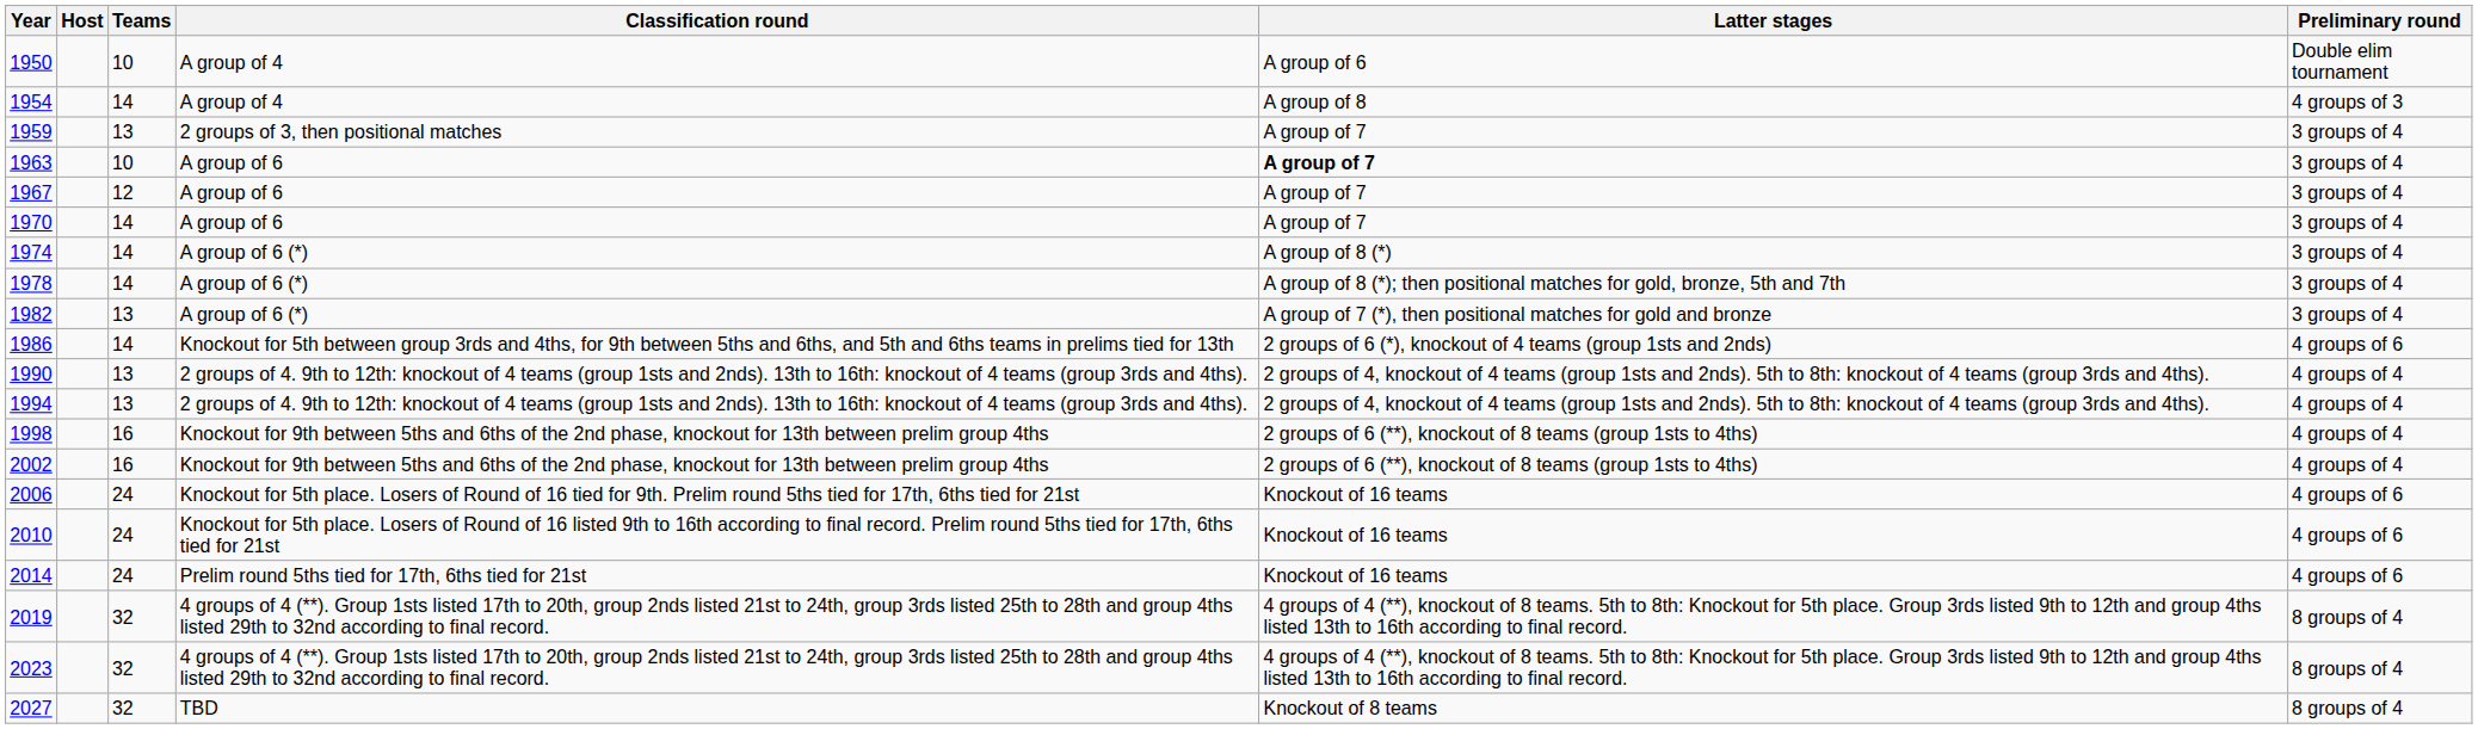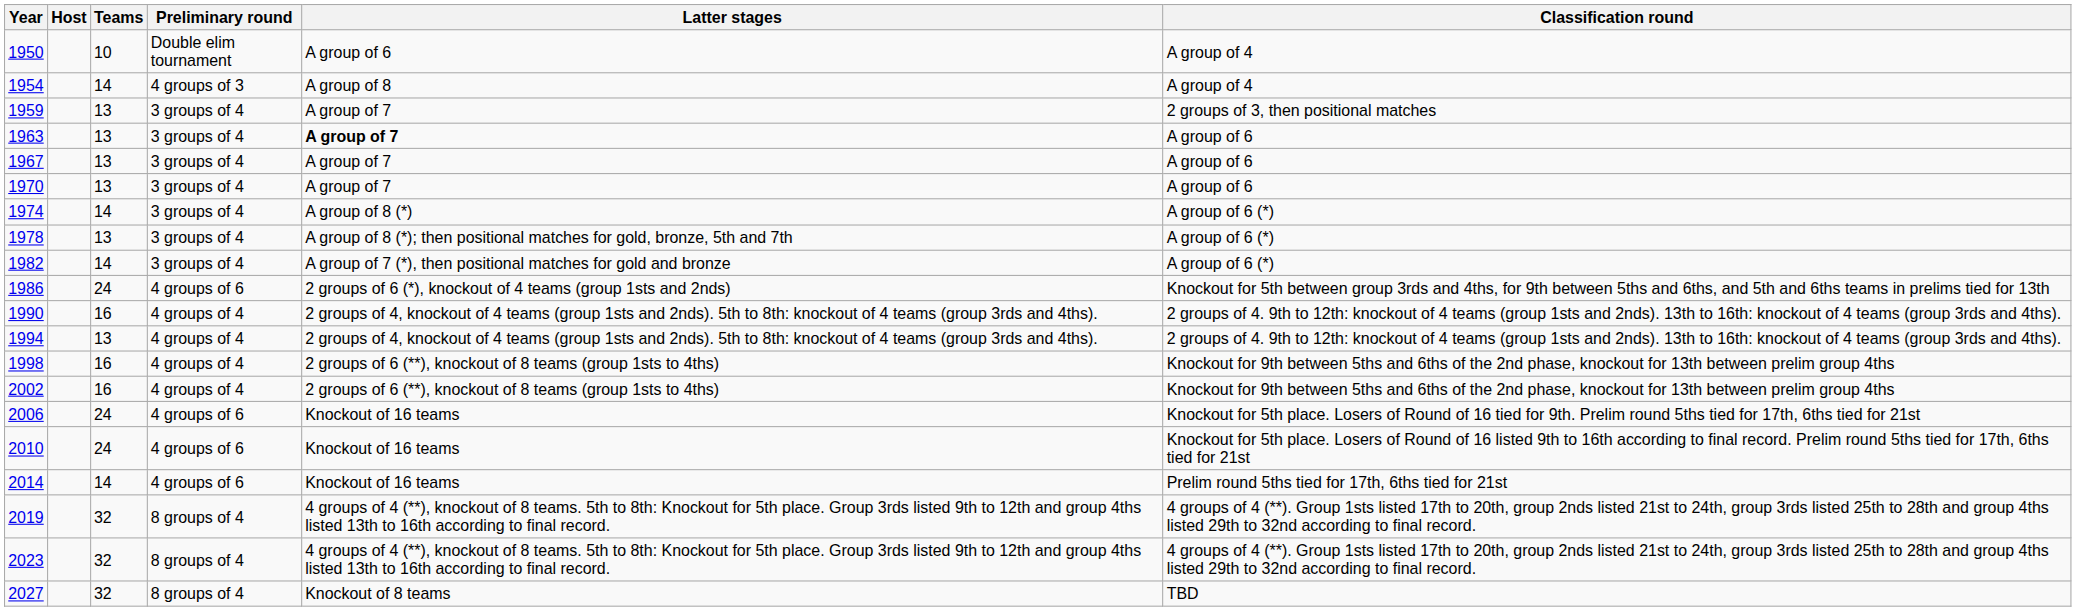 <table class=wikitable style="font-size:95%;">
 <tr>
 <th>Year</th>
 <th>Host</th>
 <th>Teams</th>
+<th>Preliminary round</th>
+<th>Latter stages</th>
 <th>Classification round</th>
-<th>Latter stages</th>
-<th>Preliminary round</th>
 </tr>
 <tr>
 <td><a href='#'>1950</a></td>
 <td></td>
 <td>10</td>
+<td>Double elim tournament</td>
+<td>A group of 6</td>
 <td>A group of 4</td>
-<td>A group of 6</td>
-<td>Double elim tournament</td>
 </tr>
 <tr>
 <td><a href='#'>1954</a></td>
 <td></td>
 <td>14</td>
+<td>4 groups of 3</td>
+<td>A group of 8</td>
 <td>A group of 4</td>
-<td>A group of 8</td>
-<td>4 groups of 3</td>
 </tr>
 <tr>
 <td><a href='#'>1959</a></td>
 <td></td>
 <td>13</td>
+<td>3 groups of 4</td>
+<td>A group of 7</td>
 <td>2 groups of 3, then positional matches</td>
-<td>A group of 7</td>
-<td>3 groups of 4</td>
 </tr>
 <tr>
 <td><a href='#'>1963</a></td>
 <td></td>
-<td>10</td>
+<td>13</td>
+<td>3 groups of 4</td>
+<td><strong>A group of 7</strong></td>
 <td>A group of 6</td>
-<td><strong>A group of 7</strong></td>
-<td>3 groups of 4</td>
 </tr>
 <tr>
 <td><a href='#'>1967</a></td>
 <td></td>
-<td>12</td>
+<td>13</td>
+<td>3 groups of 4</td>
+<td>A group of 7</td>
 <td>A group of 6</td>
-<td>A group of 7</td>
-<td>3 groups of 4</td>
 </tr>
 <tr>
 <td><a href='#'>1970</a></td>
 <td></td>
-<td>14</td>
+<td>13</td>
+<td>3 groups of 4</td>
+<td>A group of 7</td>
 <td>A group of 6</td>
-<td>A group of 7</td>
-<td>3 groups of 4</td>
 </tr>
 <tr>
 <td><a href='#'>1974</a></td>
 <td></td>
 <td>14</td>
+<td>3 groups of 4</td>
+<td>A group of 8 (*)</td>
 <td>A group of 6 (*)</td>
-<td>A group of 8 (*)</td>
-<td>3 groups of 4</td>
 </tr>
 <tr>
 <td><a href='#'>1978</a></td>
 <td></td>
-<td>14</td>
+<td>13</td>
+<td>3 groups of 4</td>
+<td>A group of 8 (*); then positional matches for gold, bronze, 5th and 7th</td>
 <td>A group of 6 (*)</td>
-<td>A group of 8 (*); then positional matches for gold, bronze, 5th and 7th</td>
-<td>3 groups of 4</td>
 </tr>
 <tr>
 <td><a href='#'>1982</a></td>
 <td></td>
-<td>13</td>
+<td>14</td>
+<td>3 groups of 4</td>
+<td>A group of 7 (*), then positional matches for gold and bronze</td>
 <td>A group of 6 (*)</td>
-<td>A group of 7 (*), then positional matches for gold and bronze</td>
-<td>3 groups of 4</td>
 </tr>
 <tr>
 <td><a href='#'>1986</a></td>
 <td></td>
-<td>14</td>
+<td>24</td>
+<td>4 groups of 6</td>
+<td>2 groups of 6 (*), knockout of 4 teams (group 1sts and 2nds)</td>
 <td>Knockout for 5th between group 3rds and 4ths, for 9th between 5ths and 6ths, and 5th and 6ths teams in prelims tied for 13th</td>
-<td>2 groups of 6 (*), knockout of 4 teams (group 1sts and 2nds)</td>
-<td>4 groups of 6</td>
 </tr>
 <tr>
 <td><a href='#'>1990</a></td>
 <td></td>
-<td>13</td>
+<td>16</td>
+<td>4 groups of 4</td>
+<td>2 groups of 4, knockout of 4 teams (group 1sts and 2nds). 5th to 8th: knockout of 4 teams (group 3rds and 4ths).</td>
 <td>2 groups of 4. 9th to 12th: knockout of 4 teams (group 1sts and 2nds). 13th to 16th: knockout of 4 teams (group 3rds and 4ths).</td>
-<td>2 groups of 4, knockout of 4 teams (group 1sts and 2nds). 5th to 8th: knockout of 4 teams (group 3rds and 4ths).</td>
-<td>4 groups of 4</td>
 </tr>
 <tr>
 <td><a href='#'>1994</a></td>
 <td></td>
 <td>13</td>
+<td>4 groups of 4</td>
+<td>2 groups of 4, knockout of 4 teams (group 1sts and 2nds). 5th to 8th: knockout of 4 teams (group 3rds and 4ths).</td>
 <td>2 groups of 4. 9th to 12th: knockout of 4 teams (group 1sts and 2nds). 13th to 16th: knockout of 4 teams (group 3rds and 4ths).</td>
-<td>2 groups of 4, knockout of 4 teams (group 1sts and 2nds). 5th to 8th: knockout of 4 teams (group 3rds and 4ths).</td>
-<td>4 groups of 4</td>
 </tr>
 <tr>
 <td><a href='#'>1998</a></td>
 <td></td>
 <td>16</td>
+<td>4 groups of 4</td>
+<td>2 groups of 6 (**), knockout of 8 teams (group 1sts to 4ths)</td>
 <td>Knockout for 9th between 5ths and 6ths of the 2nd phase, knockout for 13th between prelim group 4ths</td>
-<td>2 groups of 6 (**), knockout of 8 teams (group 1sts to 4ths)</td>
-<td>4 groups of 4</td>
 </tr>
 <tr>
 <td><a href='#'>2002</a></td>
 <td></td>
 <td>16</td>
+<td>4 groups of 4</td>
+<td>2 groups of 6 (**), knockout of 8 teams (group 1sts to 4ths)</td>
 <td>Knockout for 9th between 5ths and 6ths of the 2nd phase, knockout for 13th between prelim group 4ths</td>
-<td>2 groups of 6 (**), knockout of 8 teams (group 1sts to 4ths)</td>
-<td>4 groups of 4</td>
 </tr>
 <tr>
 <td><a href='#'>2006</a></td>
 <td></td>
 <td>24</td>
+<td>4 groups of 6</td>
+<td>Knockout of 16 teams</td>
 <td>Knockout for 5th place. Losers of Round of 16 tied for 9th. Prelim round 5ths tied for 17th, 6ths tied for 21st</td>
-<td>Knockout of 16 teams</td>
-<td>4 groups of 6</td>
 </tr>
 <tr>
 <td><a href='#'>2010</a></td>
 <td></td>
 <td>24</td>
+<td>4 groups of 6</td>
+<td>Knockout of 16 teams</td>
 <td>Knockout for 5th place. Losers of Round of 16 listed 9th to 16th according to final record. Prelim round 5ths tied for 17th, 6ths tied for 21st</td>
-<td>Knockout of 16 teams</td>
-<td>4 groups of 6</td>
 </tr>
 <tr>
 <td><a href='#'>2014</a></td>
 <td></td>
-<td>24</td>
+<td>14</td>
+<td>4 groups of 6</td>
+<td>Knockout of 16 teams</td>
 <td>Prelim round 5ths tied for 17th, 6ths tied for 21st</td>
-<td>Knockout of 16 teams</td>
-<td>4 groups of 6</td>
 </tr>
 <tr>
 <td><a href='#'>2019</a></td>
 <td></td>
 <td>32</td>
+<td>8 groups of 4</td>
+<td>4 groups of 4 (**), knockout of 8 teams. 5th to 8th: Knockout for 5th place. Group 3rds listed 9th to 12th and group 4ths listed 13th to 16th according to final record.</td>
 <td>4 groups of 4 (**). Group 1sts listed 17th to 20th, group 2nds listed 21st to 24th, group 3rds listed 25th to 28th and group 4ths listed 29th to 32nd according to final record.</td>
-<td>4 groups of 4 (**), knockout of 8 teams. 5th to 8th: Knockout for 5th place. Group 3rds listed 9th to 12th and group 4ths listed 13th to 16th according to final record.</td>
-<td>8 groups of 4</td>
 </tr>
 <tr>
 <td><a href='#'>2023</a></td>
 <td><br><br></td>
 <td>32</td>
+<td>8 groups of 4</td>
+<td>4 groups of 4 (**), knockout of 8 teams. 5th to 8th: Knockout for 5th place. Group 3rds listed 9th to 12th and group 4ths listed 13th to 16th according to final record.</td>
 <td>4 groups of 4 (**). Group 1sts listed 17th to 20th, group 2nds listed 21st to 24th, group 3rds listed 25th to 28th and group 4ths listed 29th to 32nd according to final record.</td>
-<td>4 groups of 4 (**), knockout of 8 teams. 5th to 8th: Knockout for 5th place. Group 3rds listed 9th to 12th and group 4ths listed 13th to 16th according to final record.</td>
-<td>8 groups of 4</td>
 </tr>
 <tr>
 <td><a href='#'>2027</a></td>
 <td></td>
 <td>32</td>
+<td>8 groups of 4</td>
+<td>Knockout of 8 teams</td>
 <td>TBD</td>
-<td>Knockout of 8 teams</td>
-<td>8 groups of 4</td>
 </tr>
 </table>
